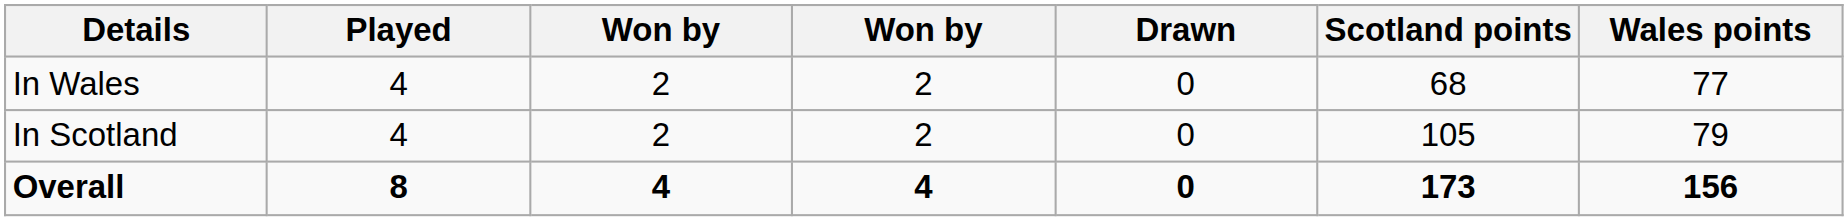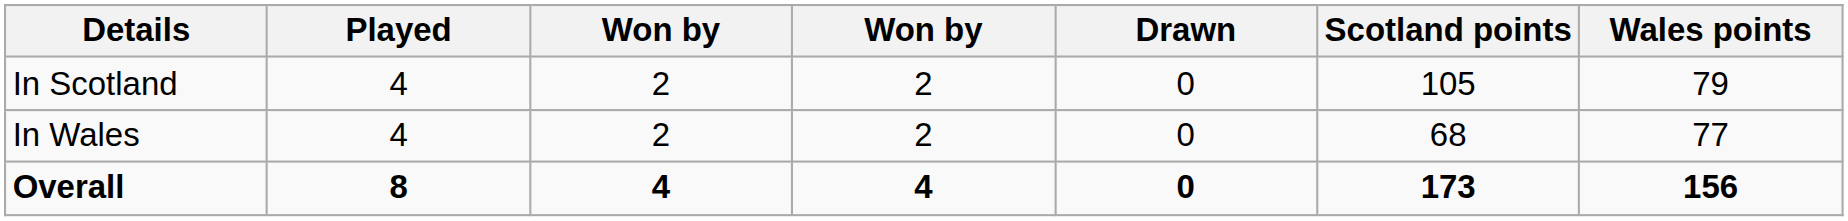 <table class="wikitable" style="text-align:center">
 <tr>
 <th width="120">Details</th>
 <th width="120">Played</th>
 <th width="120">Won by<br></th>
 <th width="120">Won by<br></th>
 <th width="120">Drawn</th>
 <th width="120">Scotland points</th>
 <th width="120">Wales points</th>
 </tr>
 <tr>
+<td align=left>In Scotland</td>
+<td>4</td>
+<td>2</td>
+<td>2</td>
+<td>0</td>
+<td>105</td>
+<td>79</td>
+</tr>
+<tr>
 <td align=left>In Wales</td>
 <td>4</td>
 <td>2</td>
 <td>2</td>
 <td>0</td>
 <td>68</td>
 <td>77</td>
-</tr>
-<tr>
-<td align=left>In Scotland</td>
-<td>4</td>
-<td>2</td>
-<td>2</td>
-<td>0</td>
-<td>105</td>
-<td>79</td>
 </tr>
 <tr>
 <td align=left><strong>Overall</strong></td>
 <td><strong>8</strong></td>
 <td><strong>4</strong></td>
 <td><strong>4</strong></td>
 <td><strong>0</strong></td>
 <td><strong>173</strong></td>
 <td><strong>156</strong></td>
 </tr>
 </table>
